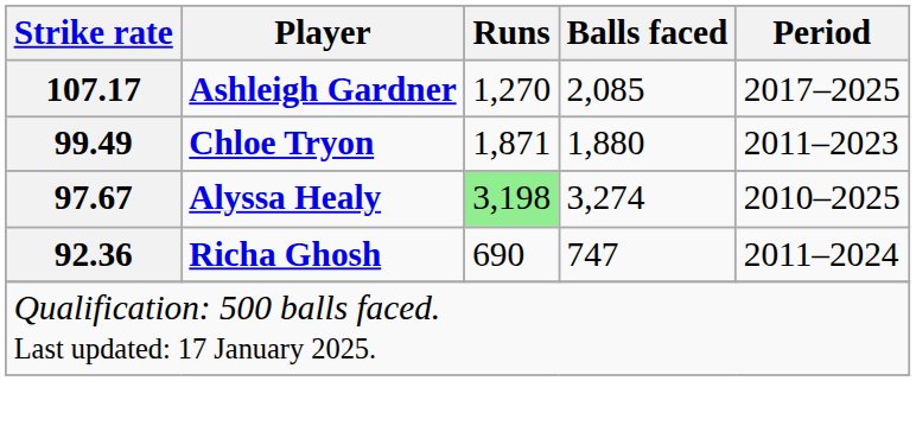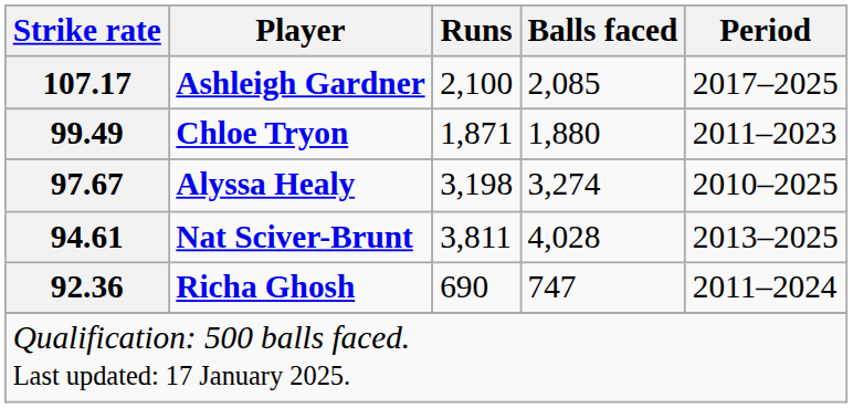 <table class="wikitable sortable defaultcenter col2left">
 <tr>
 <th scope="col"><a href='#'>Strike rate</a></th>
 <th scope="col" class=unsortable>Player</th>
 <th scope="col">Runs</th>
 <th scope="col">Balls faced</th>
 <th scope="col" class=unsortable>Period</th>
 </tr>
 <tr>
 <th scope=row>107.17</th>
 <td> <strong><a href='#'>Ashleigh Gardner</a></strong></td>
-<td>1,270</td>
+<td>2,100</td>
 <td>2,085</td>
 <td>2017–2025</td>
 </tr>
 <tr>
 <th scope=row>99.49</th>
 <td> <strong><a href='#'>Chloe Tryon</a></strong></td>
 <td>1,871</td>
 <td>1,880</td>
 <td>2011–2023</td>
 </tr>
 <tr>
 <th scope=row>97.67</th>
 <td> <strong><a href='#'>Alyssa Healy</a></strong></td>
-<td style="background: lightgreen;">3,198</td>
+<td>3,198</td>
 <td>3,274</td>
 <td>2010–2025</td>
+</tr>
+<tr>
+<th scope=row>94.61</th>
+<td> <strong><a href='#'>Nat Sciver-Brunt</a></strong></td>
+<td>3,811</td>
+<td>4,028</td>
+<td>2013–2025</td>
 </tr>
 <tr>
 <th scope=row>92.36</th>
 <td> <strong><a href='#'>Richa Ghosh</a></strong></td>
 <td>690</td>
 <td>747</td>
 <td>2011–2024</td>
 </tr>
 <tr>
 </tr>
 <tr class=sortbottom>
 <td scope=row colspan=5 style="text-align:left;"><em>Qualification: 500 balls faced.</em><br><small>Last updated: 17 January 2025.</small></td>
 </tr>
 </table>
